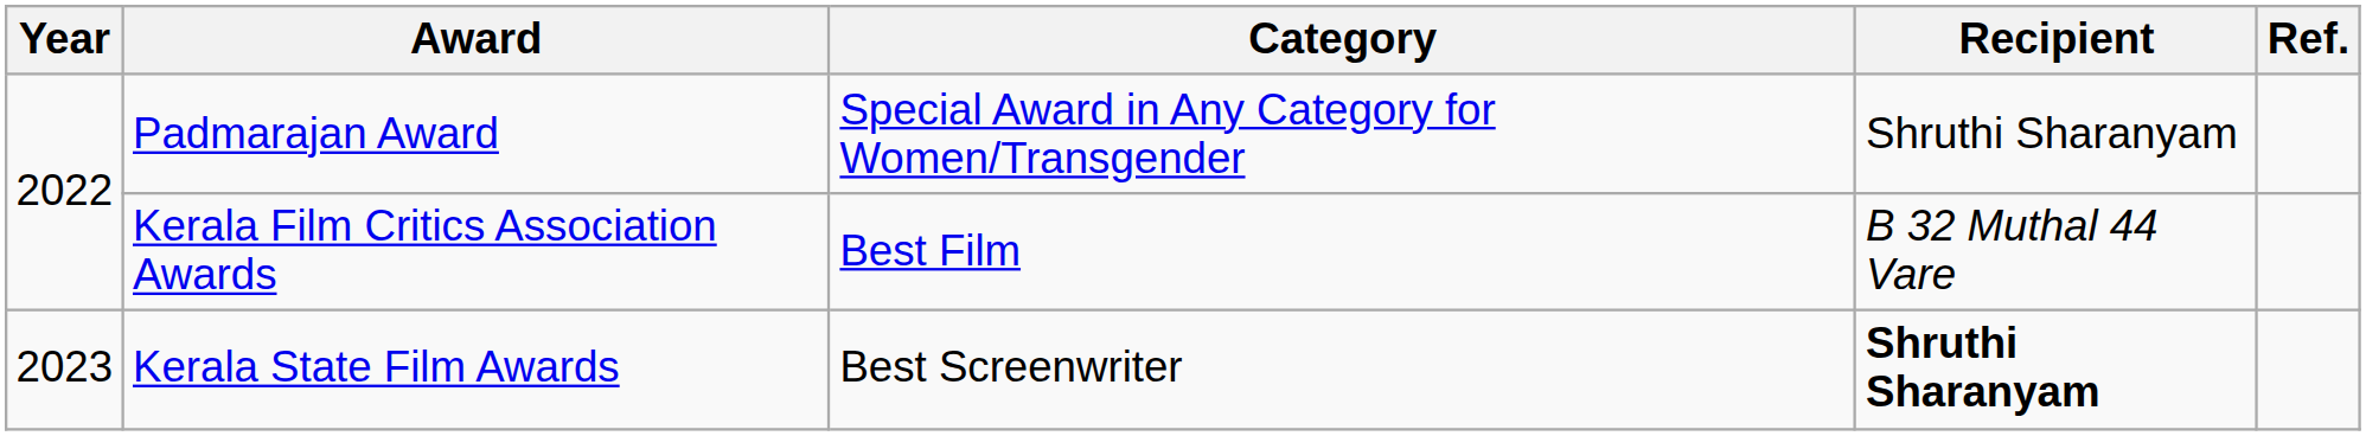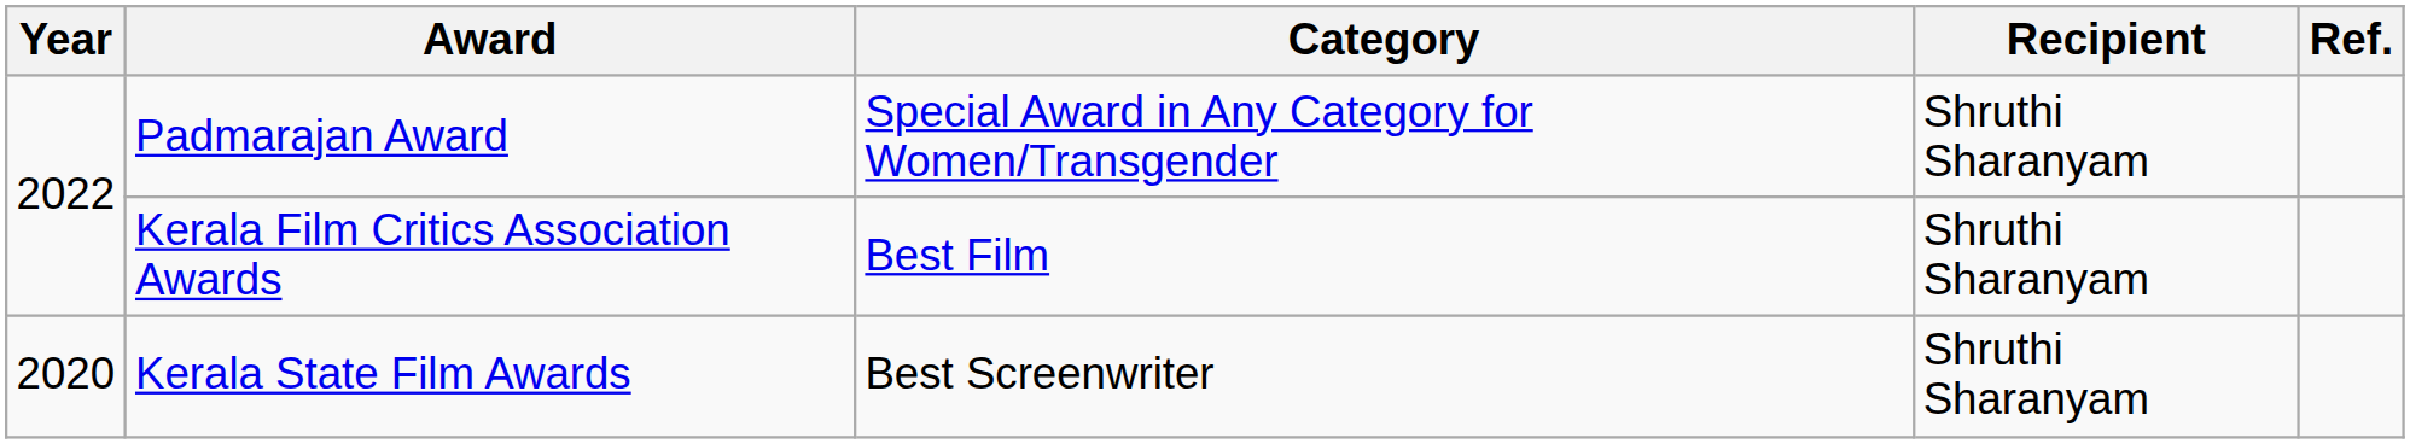 <table class="wikitable">
 <tr>
 <th>Year</th>
 <th>Award</th>
 <th>Category</th>
 <th>Recipient</th>
 <th>Ref.</th>
 </tr>
 <tr>
 <td rowspan="2">2022</td>
 <td><a href='#'>Padmarajan Award</a></td>
 <td><a href='#'>Special Award in Any Category for Women/Transgender</a></td>
 <td>Shruthi Sharanyam</td>
 <td></td>
 </tr>
 <tr>
 <td><a href='#'>Kerala Film Critics Association Awards</a></td>
 <td><a href='#'>Best Film</a></td>
-<td><em>B 32 Muthal 44 Vare</em></td>
+<td>Shruthi Sharanyam</td>
 <td></td>
 </tr>
 <tr>
-<td>2023</td>
+<td>2020</td>
 <td><a href='#'>Kerala State Film Awards</a></td>
 <td>Best Screenwriter</td>
-<td><strong>Shruthi Sharanyam</strong></td>
+<td>Shruthi Sharanyam</td>
 <td></td>
 </tr>
 </table>
